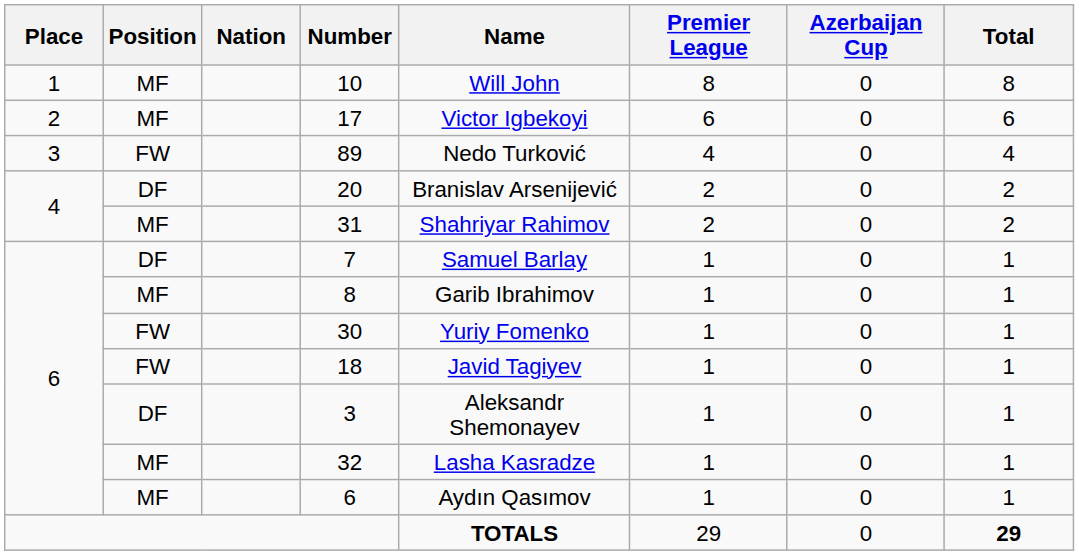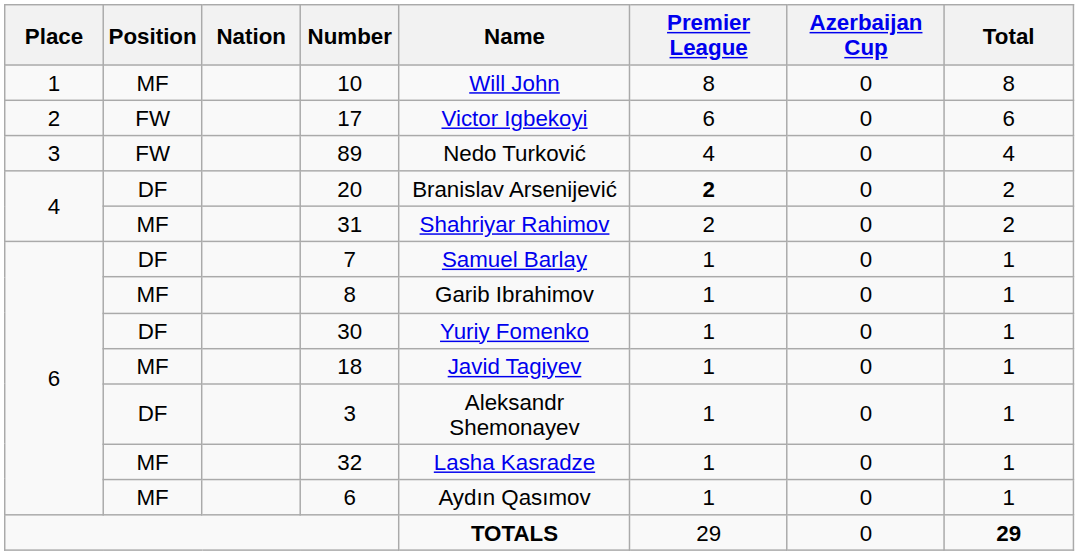 <table class="wikitable" style="font-size: 95%; text-align: center;">
 <tr>
 <th width=60>Place</th>
 <th width=60>Position</th>
 <th width=60>Nation</th>
 <th width=60>Number</th>
 <th width=150>Name</th>
 <th width=100><a href='#'>Premier League</a></th>
 <th width=100><a href='#'>Azerbaijan Cup</a></th>
 <th width=80>Total</th>
 </tr>
 <tr>
 <td>1</td>
 <td>MF</td>
 <td></td>
 <td>10</td>
 <td><a href='#'>Will John</a></td>
 <td>8</td>
 <td>0</td>
 <td>8</td>
 </tr>
 <tr>
 <td>2</td>
-<td>MF</td>
+<td>FW</td>
 <td></td>
 <td>17</td>
 <td><a href='#'>Victor Igbekoyi</a></td>
 <td>6</td>
 <td>0</td>
 <td>6</td>
 </tr>
 <tr>
 <td>3</td>
 <td>FW</td>
 <td></td>
 <td>89</td>
 <td>Nedo Turković</td>
 <td>4</td>
 <td>0</td>
 <td>4</td>
 </tr>
 <tr>
 <td rowspan="2">4</td>
 <td>DF</td>
 <td></td>
 <td>20</td>
 <td>Branislav Arsenijević</td>
-<td>2</td>
+<td><strong>2</strong></td>
 <td>0</td>
 <td>2</td>
 </tr>
 <tr>
 <td>MF</td>
 <td></td>
 <td>31</td>
 <td><a href='#'>Shahriyar Rahimov</a></td>
 <td>2</td>
 <td>0</td>
 <td>2</td>
 </tr>
 <tr>
 <td rowspan="7">6</td>
 <td>DF</td>
 <td></td>
 <td>7</td>
 <td><a href='#'>Samuel Barlay</a></td>
 <td>1</td>
 <td>0</td>
 <td>1</td>
 </tr>
 <tr>
 <td>MF</td>
 <td></td>
 <td>8</td>
 <td>Garib Ibrahimov</td>
 <td>1</td>
 <td>0</td>
 <td>1</td>
 </tr>
 <tr>
-<td>FW</td>
+<td>DF</td>
 <td></td>
 <td>30</td>
 <td><a href='#'>Yuriy Fomenko</a></td>
 <td>1</td>
 <td>0</td>
 <td>1</td>
 </tr>
 <tr>
-<td>FW</td>
+<td>MF</td>
 <td></td>
 <td>18</td>
 <td><a href='#'>Javid Tagiyev</a></td>
 <td>1</td>
 <td>0</td>
 <td>1</td>
 </tr>
 <tr>
 <td>DF</td>
 <td></td>
 <td>3</td>
 <td>Aleksandr Shemonayev</td>
 <td>1</td>
 <td>0</td>
 <td>1</td>
 </tr>
 <tr>
 <td>MF</td>
 <td></td>
 <td>32</td>
 <td><a href='#'>Lasha Kasradze</a></td>
 <td>1</td>
 <td>0</td>
 <td>1</td>
 </tr>
 <tr>
 <td>MF</td>
 <td></td>
 <td>6</td>
 <td>Aydın Qasımov</td>
 <td>1</td>
 <td>0</td>
 <td>1</td>
 </tr>
 <tr>
 <td colspan="4"></td>
 <td><strong>TOTALS</strong></td>
 <td>29</td>
 <td>0</td>
 <td><strong>29</strong></td>
 </tr>
 </table>
